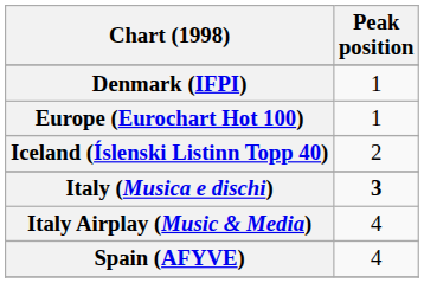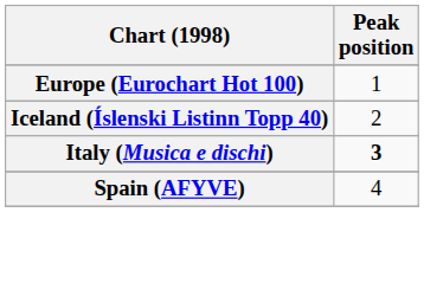 <table class="wikitable plainrowheaders sortable" style="text-align:center">
 <tr>
 <th scope="col">Chart (1998)</th>
 <th scope="col">Peak<br>position</th>
 </tr>
 <tr>
 </tr>
 <tr>
 </tr>
 <tr>
 </tr>
 <tr>
 </tr>
 <tr>
 </tr>
 <tr>
-</tr>
-<tr>
-<th scope="row">Denmark (<a href='#'>IFPI</a>)</th>
-<td align="center">1</td>
 </tr>
 <tr>
 <th scope="row">Europe (<a href='#'>Eurochart Hot 100</a>)</th>
 <td align="center">1</td>
 </tr>
 <tr>
 </tr>
 <tr>
 </tr>
 <tr>
 </tr>
 <tr>
 <th scope="row">Iceland (<a href='#'>Íslenski Listinn Topp 40</a>)</th>
 <td align="center">2</td>
 </tr>
 <tr>
 </tr>
 <tr>
 <th scope="row">Italy (<em><a href='#'>Musica e dischi</a></em>)</th>
 <td align="center"><strong>3</strong></td>
-</tr>
-<tr>
-<th scope="row">Italy Airplay (<em><a href='#'>Music & Media</a></em>)</th>
-<td>4</td>
 </tr>
 <tr>
 </tr>
 <tr>
 </tr>
 <tr>
 </tr>
 <tr>
 </tr>
 <tr>
 </tr>
 <tr>
 <th scope="row">Spain (<a href='#'>AFYVE</a>)</th>
 <td align="center">4</td>
 </tr>
 <tr>
 </tr>
 <tr>
 </tr>
 <tr>
 </tr>
 <tr>
 </tr>
 <tr>
 </tr>
 <tr>
 </tr>
 <tr>
 </tr>
 <tr>
 </tr>
 <tr>
 </tr>
 <tr>
 </tr>
 <tr>
 </tr>
 </table>
